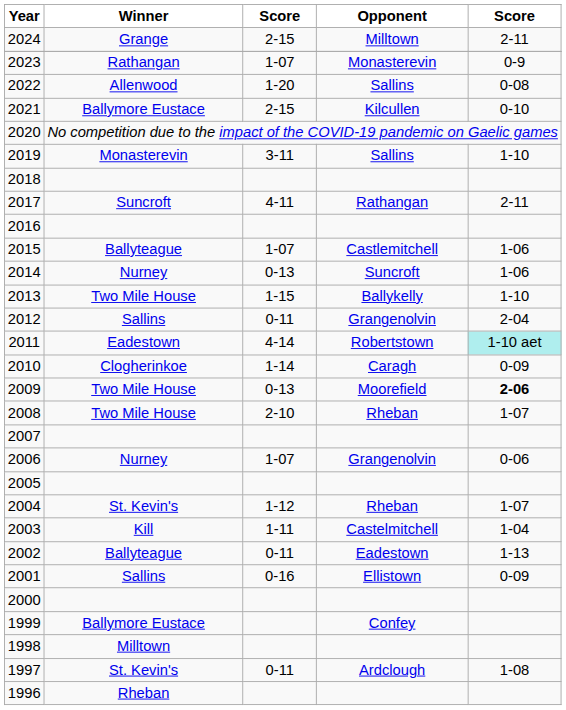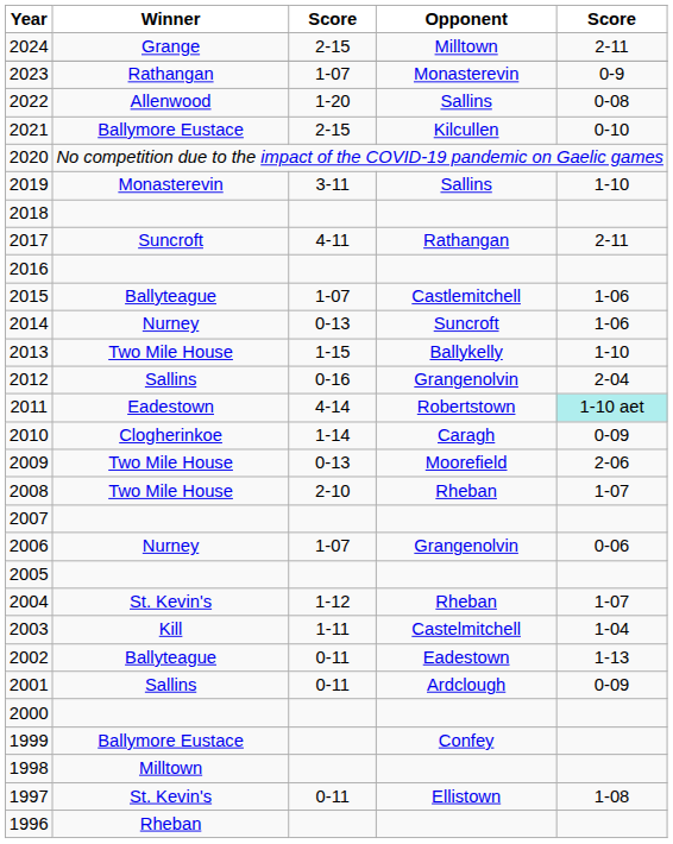 <table class="wikitable" style="text-align:center;">
 <tr>
 <th style="background:white;color:black"><strong>Year</strong></th>
 <th style="background:white;color:black"><strong>Winner</strong></th>
 <th style="background:white;color:black"><strong>Score</strong></th>
 <th style="background:white;color:black"><strong>Opponent</strong></th>
 <th style="background:white;color:black"><strong>Score</strong></th>
 </tr>
 <tr>
 <td>2024 </td>
 <td><a href='#'>Grange</a></td>
 <td>2-15</td>
 <td><a href='#'>Milltown</a></td>
 <td>2-11</td>
 </tr>
 <tr>
 </tr>
 <tr>
 <td>2023</td>
 <td><a href='#'>Rathangan</a></td>
 <td>1-07</td>
 <td><a href='#'>Monasterevin</a></td>
 <td>0-9</td>
 </tr>
 <tr>
 <td>2022</td>
 <td><a href='#'>Allenwood</a></td>
 <td>1-20</td>
 <td><a href='#'>Sallins</a></td>
 <td>0-08</td>
 </tr>
 <tr>
 <td>2021</td>
 <td><a href='#'>Ballymore Eustace</a></td>
 <td>2-15</td>
 <td><a href='#'>Kilcullen</a></td>
 <td>0-10</td>
 </tr>
 <tr>
 <td>2020</td>
 <td colspan="6" style="text-align: center;"><em>No competition due to the <a href='#'>impact of the COVID-19 pandemic on Gaelic games</a></em></td>
 </tr>
 <tr>
 <td>2019</td>
 <td><a href='#'>Monasterevin</a></td>
 <td>3-11</td>
 <td><a href='#'>Sallins</a></td>
 <td>1-10</td>
 </tr>
 <tr>
 <td>2018</td>
 <td></td>
 <td></td>
 <td></td>
 <td></td>
 </tr>
 <tr>
 <td>2017</td>
 <td><a href='#'>Suncroft</a></td>
 <td>4-11</td>
 <td><a href='#'>Rathangan</a></td>
 <td>2-11</td>
 </tr>
 <tr>
 <td>2016</td>
 <td></td>
 <td></td>
 <td></td>
 <td></td>
 </tr>
 <tr>
 <td>2015</td>
 <td><a href='#'>Ballyteague</a></td>
 <td>1-07</td>
 <td><a href='#'>Castlemitchell</a></td>
 <td>1-06</td>
 </tr>
 <tr>
 <td>2014</td>
 <td><a href='#'>Nurney</a></td>
 <td>0-13</td>
 <td><a href='#'>Suncroft</a></td>
 <td>1-06</td>
 </tr>
 <tr>
 <td>2013</td>
 <td><a href='#'>Two Mile House</a></td>
 <td>1-15</td>
 <td><a href='#'>Ballykelly</a></td>
 <td>1-10</td>
 </tr>
 <tr>
 <td>2012</td>
 <td><a href='#'>Sallins</a></td>
-<td>0-11</td>
+<td>0-16</td>
 <td><a href='#'>Grangenolvin</a></td>
 <td>2-04</td>
 </tr>
 <tr>
 <td>2011</td>
 <td><a href='#'>Eadestown</a></td>
 <td>4-14</td>
 <td><a href='#'>Robertstown</a></td>
 <td style="background: paleturquoise;">1-10 aet</td>
 </tr>
 <tr>
 <td>2010</td>
 <td><a href='#'>Clogherinkoe</a></td>
 <td>1-14</td>
 <td><a href='#'>Caragh</a></td>
 <td>0-09</td>
 </tr>
 <tr>
 <td>2009 </td>
 <td><a href='#'>Two Mile House</a></td>
 <td>0-13</td>
 <td><a href='#'>Moorefield</a></td>
-<td><strong>2-06</strong></td>
+<td>2-06</td>
 </tr>
 <tr>
 <td>2008 </td>
 <td><a href='#'>Two Mile House</a></td>
 <td>2-10</td>
 <td><a href='#'>Rheban</a></td>
 <td>1-07</td>
 </tr>
 <tr>
 <td>2007</td>
 <td></td>
 <td></td>
 <td></td>
 <td></td>
 </tr>
 <tr>
 <td>2006 </td>
 <td><a href='#'>Nurney</a></td>
 <td>1-07</td>
 <td><a href='#'>Grangenolvin</a></td>
 <td>0-06</td>
 </tr>
 <tr>
 <td>2005</td>
 <td></td>
 <td></td>
 <td></td>
 <td></td>
 </tr>
 <tr>
 <td>2004</td>
 <td><a href='#'>St. Kevin's</a></td>
 <td>1-12</td>
 <td><a href='#'>Rheban</a></td>
 <td>1-07</td>
 </tr>
 <tr>
 <td>2003</td>
 <td><a href='#'>Kill</a></td>
 <td>1-11</td>
 <td><a href='#'>Castelmitchell</a></td>
 <td>1-04</td>
 </tr>
 <tr>
 <td>2002</td>
 <td><a href='#'>Ballyteague</a></td>
 <td>0-11</td>
 <td><a href='#'>Eadestown</a></td>
 <td>1-13</td>
 </tr>
 <tr>
 <td>2001</td>
 <td><a href='#'>Sallins</a></td>
-<td>0-16</td>
-<td><a href='#'>Ellistown</a></td>
+<td>0-11</td>
+<td><a href='#'>Ardclough</a></td>
 <td>0-09</td>
 </tr>
 <tr>
 <td>2000</td>
 <td></td>
 <td></td>
 <td></td>
 <td></td>
 </tr>
 <tr>
 <td>1999</td>
 <td><a href='#'>Ballymore Eustace</a></td>
 <td></td>
 <td><a href='#'>Confey</a></td>
 <td></td>
 </tr>
 <tr>
 <td>1998</td>
 <td><a href='#'>Milltown</a></td>
 <td></td>
 <td></td>
 <td></td>
 </tr>
 <tr>
 <td>1997</td>
 <td><a href='#'>St. Kevin's</a></td>
 <td>0-11</td>
-<td><a href='#'>Ardclough</a></td>
+<td><a href='#'>Ellistown</a></td>
 <td>1-08</td>
 </tr>
 <tr>
 <td>1996</td>
 <td><a href='#'>Rheban</a></td>
 <td></td>
 <td></td>
 <td></td>
 </tr>
 </table>
